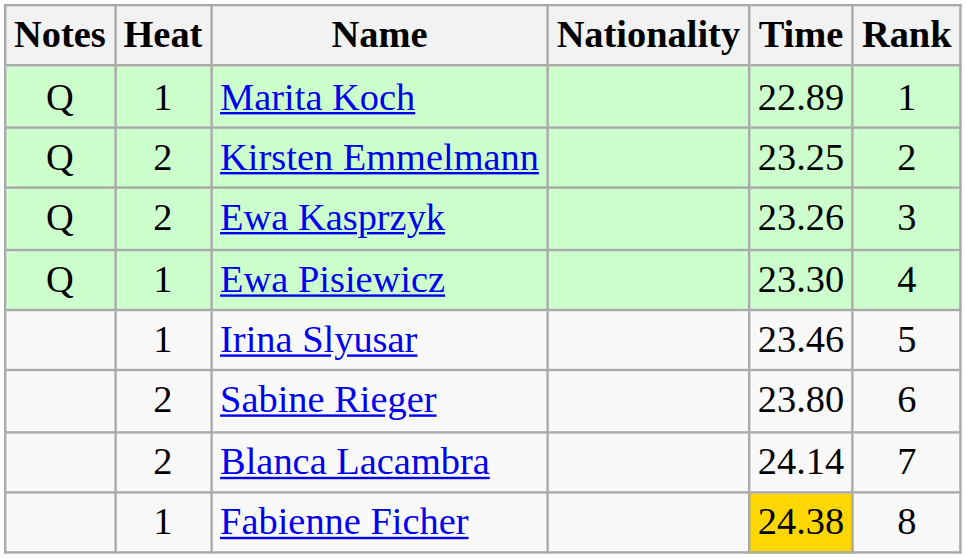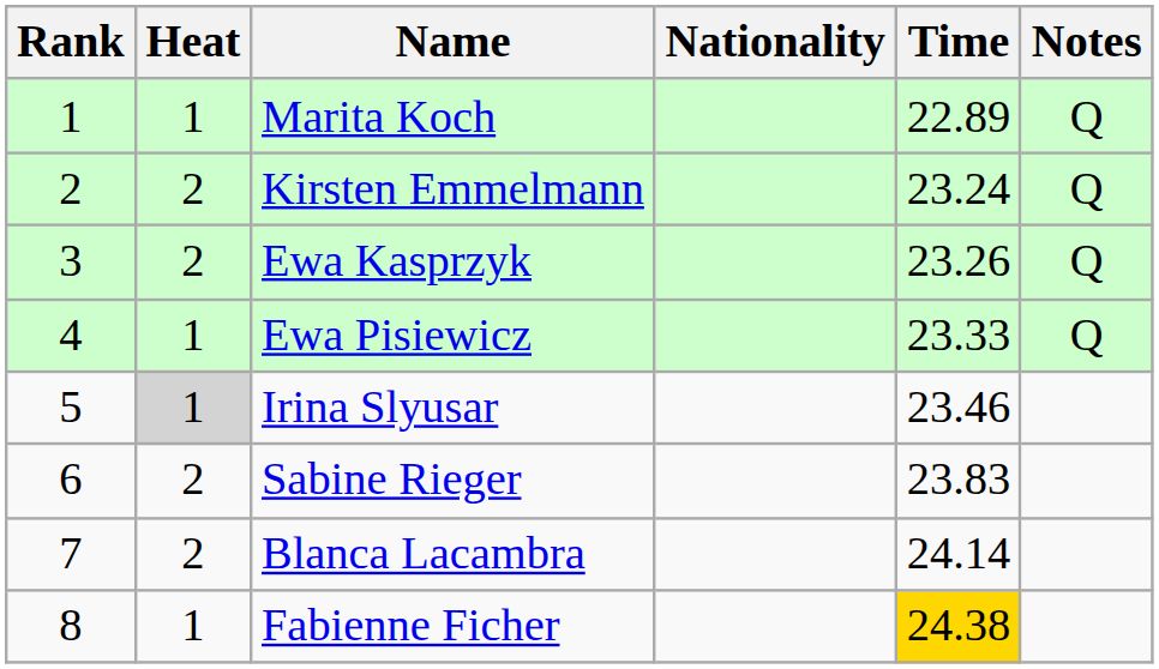 <table class="wikitable sortable" style="text-align:center">
 <tr>
-<th>Notes</th>
+<th>Rank</th>
 <th>Heat</th>
 <th>Name</th>
 <th>Nationality</th>
 <th>Time</th>
-<th>Rank</th>
+<th>Notes</th>
 </tr>
 <tr bgcolor=ccffcc>
-<td>Q</td>
+<td>1</td>
 <td>1</td>
 <td align="left"><a href='#'>Marita Koch</a></td>
 <td align=left></td>
 <td>22.89</td>
-<td>1</td>
+<td>Q</td>
 </tr>
 <tr bgcolor=ccffcc>
-<td>Q</td>
+<td>2</td>
 <td>2</td>
 <td align="left"><a href='#'>Kirsten Emmelmann</a></td>
 <td align=left></td>
-<td>23.25</td>
-<td>2</td>
+<td>23.24</td>
+<td>Q</td>
 </tr>
 <tr bgcolor=ccffcc>
-<td>Q</td>
+<td>3</td>
 <td>2</td>
 <td align="left"><a href='#'>Ewa Kasprzyk</a></td>
 <td align=left></td>
 <td>23.26</td>
-<td>3</td>
+<td>Q</td>
 </tr>
 <tr bgcolor=ccffcc>
-<td>Q</td>
+<td>4</td>
 <td>1</td>
 <td align="left"><a href='#'>Ewa Pisiewicz</a></td>
 <td align=left></td>
-<td>23.30</td>
-<td>4</td>
+<td>23.33</td>
+<td>Q</td>
 </tr>
 <tr>
-<td></td>
-<td>1</td>
+<td>5</td>
+<td style="background: lightgrey;">1</td>
 <td align="left"><a href='#'>Irina Slyusar</a></td>
 <td align=left></td>
 <td>23.46</td>
-<td>5</td>
+<td></td>
 </tr>
 <tr>
-<td></td>
+<td>6</td>
 <td>2</td>
 <td align="left"><a href='#'>Sabine Rieger</a></td>
 <td align=left></td>
-<td>23.80</td>
-<td>6</td>
+<td>23.83</td>
+<td></td>
 </tr>
 <tr>
-<td></td>
+<td>7</td>
 <td>2</td>
 <td align="left"><a href='#'>Blanca Lacambra</a></td>
 <td align=left></td>
 <td>24.14</td>
-<td>7</td>
+<td></td>
 </tr>
 <tr>
-<td></td>
+<td>8</td>
 <td>1</td>
 <td align="left"><a href='#'>Fabienne Ficher</a></td>
 <td align=left></td>
 <td style="background: gold;">24.38</td>
-<td>8</td>
+<td></td>
 </tr>
 </table>
